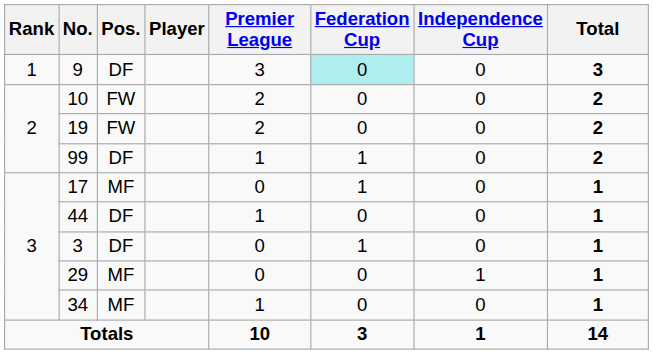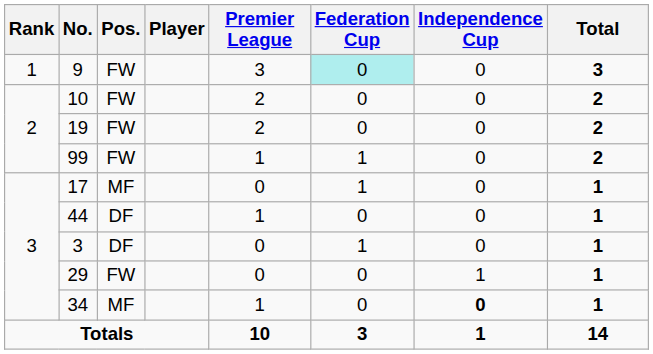 <table class="wikitable sortable alternance" style="text-align:center">
 <tr>
 <th>Rank</th>
 <th>No.</th>
 <th>Pos.</th>
 <th>Player</th>
 <th width="80"><a href='#'>Premier League</a></th>
 <th width="80"><a href='#'>Federation Cup</a></th>
 <th width="80"><a href='#'>Independence Cup</a></th>
 <th width="80">Total</th>
 </tr>
 <tr>
 <td>1</td>
 <td>9</td>
-<td>DF</td>
+<td>FW</td>
 <td></td>
 <td>3</td>
 <td style="background: paleturquoise;">0</td>
 <td>0</td>
 <td><strong>3</strong></td>
 </tr>
 <tr>
 <td rowspan="3">2</td>
 <td>10</td>
 <td>FW</td>
 <td></td>
 <td>2</td>
 <td>0</td>
 <td>0</td>
 <td><strong>2</strong></td>
 </tr>
 <tr>
 <td>19</td>
 <td>FW</td>
 <td></td>
 <td>2</td>
 <td>0</td>
 <td>0</td>
 <td><strong>2</strong></td>
 </tr>
 <tr>
 <td>99</td>
-<td>DF</td>
+<td>FW</td>
 <td></td>
 <td>1</td>
 <td>1</td>
 <td>0</td>
 <td><strong>2</strong></td>
 </tr>
 <tr>
 <td rowspan="5">3</td>
 <td>17</td>
 <td>MF</td>
 <td></td>
 <td>0</td>
 <td>1</td>
 <td>0</td>
 <td><strong>1</strong></td>
 </tr>
 <tr>
 <td>44</td>
 <td>DF</td>
 <td></td>
 <td>1</td>
 <td>0</td>
 <td>0</td>
 <td><strong>1</strong></td>
 </tr>
 <tr>
 <td>3</td>
 <td>DF</td>
 <td></td>
 <td>0</td>
 <td>1</td>
 <td>0</td>
 <td><strong>1</strong></td>
 </tr>
 <tr>
 <td>29</td>
-<td>MF</td>
+<td>FW</td>
 <td></td>
 <td>0</td>
 <td>0</td>
 <td>1</td>
 <td><strong>1</strong></td>
 </tr>
 <tr>
 <td>34</td>
 <td>MF</td>
 <td></td>
 <td>1</td>
 <td>0</td>
-<td>0</td>
+<td><strong>0</strong></td>
 <td><strong>1</strong></td>
 </tr>
 <tr class="sortbottom">
 <td colspan="4"><strong>Totals</strong></td>
 <td><strong>10</strong></td>
 <td><strong>3</strong></td>
 <td><strong>1</strong></td>
 <td><strong>14</strong></td>
 </tr>
 </table>
